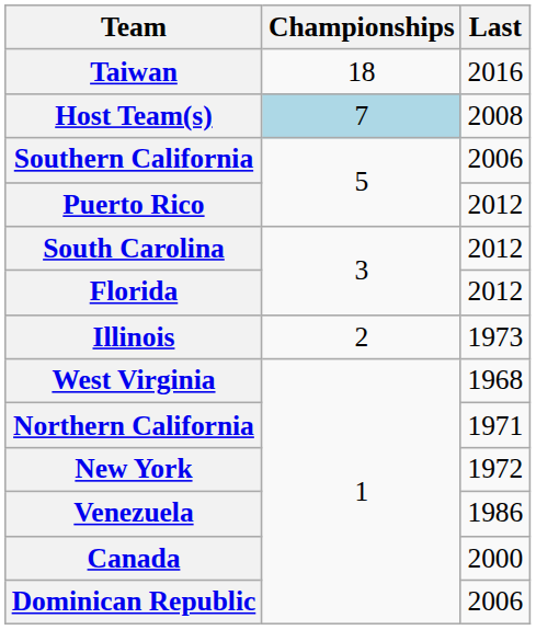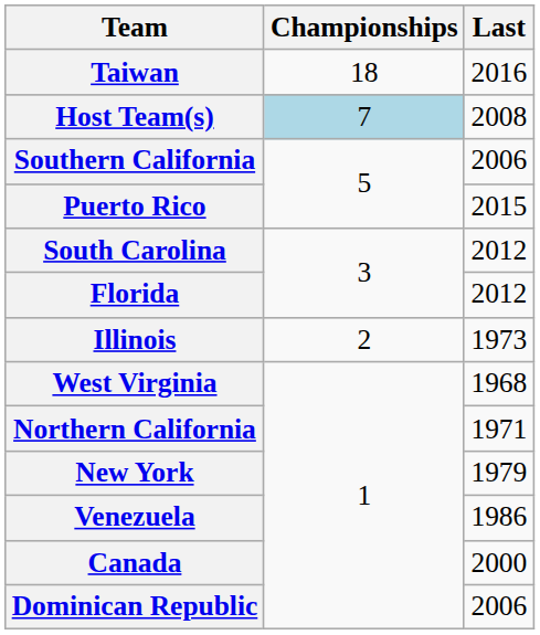 <table class="wikitable sortable" style="text-align:center;">
 <tr>
 <th scope="col">Team</th>
 <th scope="col">Championships</th>
 <th scope="col">Last</th>
 </tr>
 <tr>
 <th scope="row"> <a href='#'>Taiwan</a></th>
 <td>18</td>
 <td>2016</td>
 </tr>
 <tr>
 <th scope="row">  <a href='#'>Host Team(s)</a></th>
 <td style="background: lightblue;">7</td>
 <td>2008</td>
 </tr>
 <tr>
 <th scope="row"> <a href='#'>Southern California</a></th>
 <td rowspan=2>5</td>
 <td>2006</td>
 </tr>
 <tr>
 <th scope="row"> <a href='#'>Puerto Rico</a></th>
-<td>2012</td>
+<td>2015</td>
 </tr>
 <tr>
 <th scope="row"> <a href='#'>South Carolina</a></th>
 <td rowspan=2>3</td>
 <td>2012</td>
 </tr>
 <tr>
 <th scope="row"> <a href='#'>Florida</a></th>
 <td>2012</td>
 </tr>
 <tr>
 <th scope="row"> <a href='#'>Illinois</a></th>
 <td>2</td>
 <td>1973</td>
 </tr>
 <tr>
 <th scope="row"> <a href='#'>West Virginia</a></th>
 <td rowspan=6>1</td>
 <td>1968</td>
 </tr>
 <tr>
 <th scope="row"> <a href='#'>Northern California</a></th>
 <td>1971</td>
 </tr>
 <tr>
 <th scope="row"> <a href='#'>New York</a></th>
-<td>1972</td>
+<td>1979</td>
 </tr>
 <tr>
 <th scope="row"> <a href='#'>Venezuela</a></th>
 <td>1986</td>
 </tr>
 <tr>
 <th scope="row"> <a href='#'>Canada</a></th>
 <td>2000</td>
 </tr>
 <tr>
 <th scope="row"> <a href='#'>Dominican Republic</a></th>
 <td>2006</td>
 </tr>
 </table>
